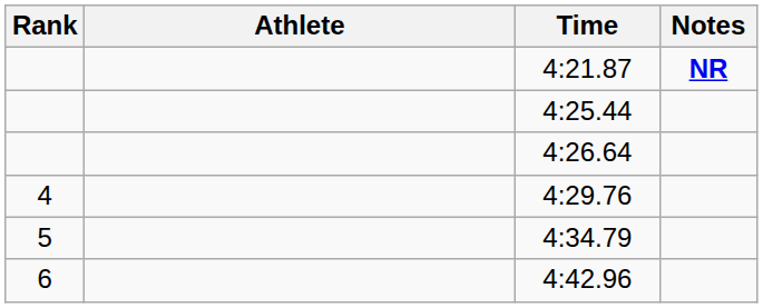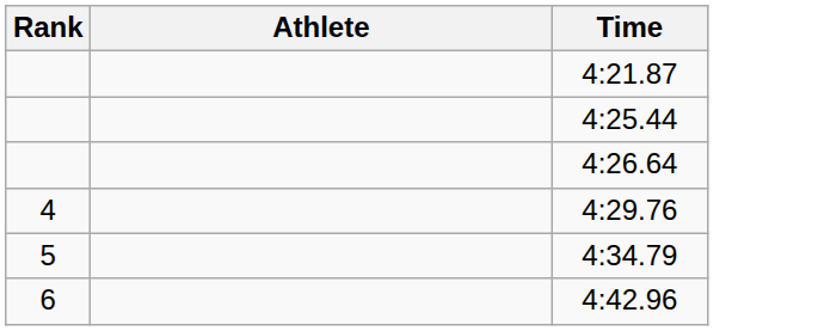 <table class="wikitable sortable" style="text-align:center">
 <tr>
 <th width=40>Rank</th>
 <th width=250>Athlete</th>
 <th width=80>Time</th>
-<th width=50>Notes</th>
 </tr>
 <tr>
 <td></td>
 <td align=left></td>
 <td>4:21.87</td>
-<td><strong><a href='#'>NR</a></strong></td>
 </tr>
 <tr>
 <td></td>
 <td align=left></td>
 <td>4:25.44</td>
-<td></td>
 </tr>
 <tr>
 <td></td>
 <td align=left></td>
 <td>4:26.64</td>
-<td></td>
 </tr>
 <tr>
 <td>4</td>
 <td align=left></td>
 <td>4:29.76</td>
-<td></td>
 </tr>
 <tr>
 <td>5</td>
 <td align=left></td>
 <td>4:34.79</td>
-<td></td>
 </tr>
 <tr>
 <td>6</td>
 <td align=left></td>
 <td>4:42.96</td>
-<td></td>
 </tr>
 </table>
